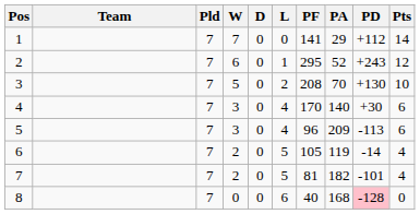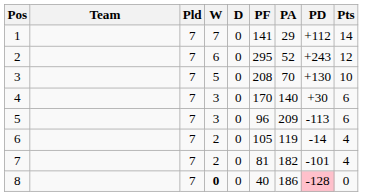 <table class="wikitable" style="text-align:center">
 <tr>
 <th width=20 abbr="Position">Pos</th>
 <th width=175>Team</th>
 <th width=20 abbr="Played">Pld</th>
 <th width=20 abbr="Won">W</th>
 <th width=20 abbr="Drawn">D</th>
-<th width=20 abbr="Lost">L</th>
 <th width=20 abbr="Points for">PF</th>
 <th width=20 abbr="Points against">PA</th>
 <th width=25 abbr="Points difference">PD</th>
 <th width=20 abbr="Points">Pts</th>
 </tr>
 <tr>
 <td>1</td>
 <td style="text-align:left"></td>
 <td>7</td>
 <td>7</td>
-<td>0</td>
 <td>0</td>
 <td>141</td>
 <td>29</td>
 <td>+112</td>
 <td>14</td>
 </tr>
 <tr>
 <td>2</td>
 <td style="text-align:left"></td>
 <td>7</td>
 <td>6</td>
 <td>0</td>
-<td>1</td>
 <td>295</td>
 <td>52</td>
 <td>+243</td>
 <td>12</td>
 </tr>
 <tr>
 <td>3</td>
 <td style="text-align:left"></td>
 <td>7</td>
 <td>5</td>
 <td>0</td>
-<td>2</td>
 <td>208</td>
 <td>70</td>
 <td>+130</td>
 <td>10</td>
 </tr>
 <tr>
 <td>4</td>
 <td style="text-align:left"></td>
 <td>7</td>
 <td>3</td>
 <td>0</td>
-<td>4</td>
 <td>170</td>
 <td>140</td>
 <td>+30</td>
 <td>6</td>
 </tr>
 <tr>
 <td>5</td>
 <td style="text-align:left"></td>
 <td>7</td>
 <td>3</td>
 <td>0</td>
-<td>4</td>
 <td>96</td>
 <td>209</td>
 <td>-113</td>
 <td>6</td>
 </tr>
 <tr>
 <td>6</td>
 <td style="text-align:left"></td>
 <td>7</td>
 <td>2</td>
 <td>0</td>
-<td>5</td>
 <td>105</td>
 <td>119</td>
 <td>-14</td>
 <td>4</td>
 </tr>
 <tr>
 <td>7</td>
 <td style="text-align:left"></td>
 <td>7</td>
 <td>2</td>
 <td>0</td>
-<td>5</td>
 <td>81</td>
 <td>182</td>
 <td>-101</td>
 <td>4</td>
 </tr>
 <tr>
 <td>8</td>
 <td style="text-align:left"></td>
 <td>7</td>
+<td><strong>0</strong></td>
 <td>0</td>
-<td>0</td>
-<td>6</td>
 <td>40</td>
-<td>168</td>
+<td>186</td>
 <td style="background: pink;">-128</td>
 <td>0</td>
 </tr>
 </table>
